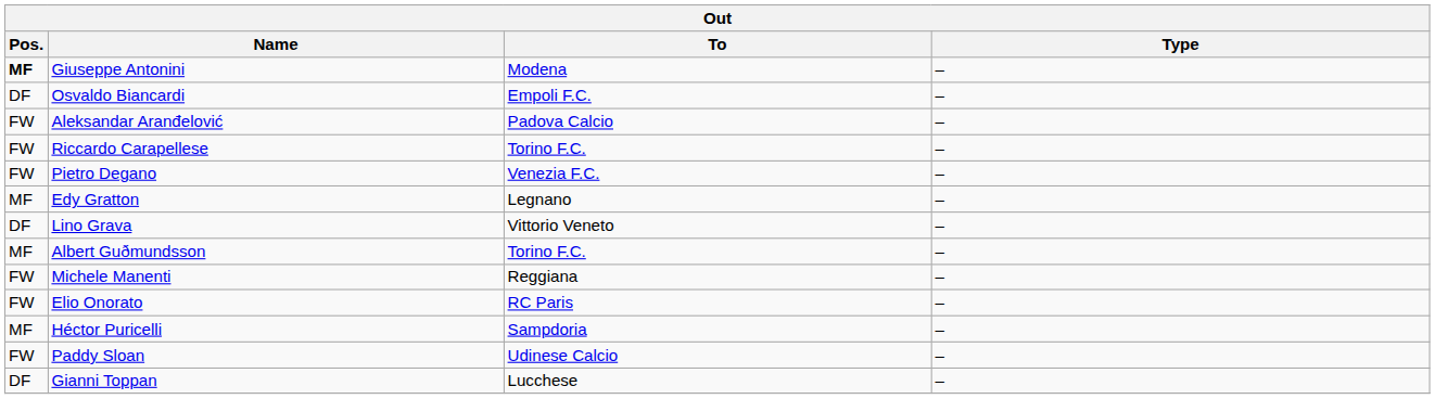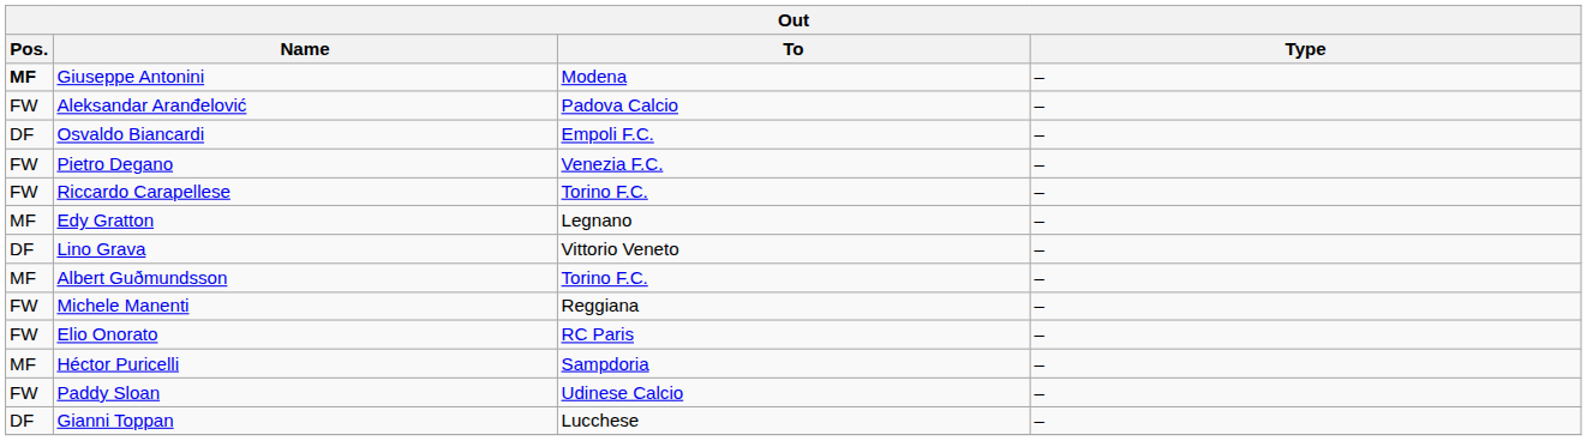 <table class="wikitable" style="font-size:90%;width:99%;">
 <tr>
 <th colspan="4">Out</th>
 </tr>
 <tr>
 <th width=3%>Pos.</th>
 <th width=32%>Name</th>
 <th width=30%>To</th>
 <th width=35%>Type</th>
 </tr>
 <tr>
 <td><strong>MF</strong></td>
 <td><a href='#'>Giuseppe Antonini</a></td>
 <td><a href='#'>Modena</a></td>
 <td>–</td>
 </tr>
 <tr>
+<td>FW</td>
+<td><a href='#'>Aleksandar Aranđelović</a></td>
+<td><a href='#'>Padova Calcio</a></td>
+<td>–</td>
+</tr>
+<tr>
 <td>DF</td>
 <td><a href='#'>Osvaldo Biancardi</a></td>
 <td><a href='#'>Empoli F.C.</a></td>
 <td>–</td>
 </tr>
 <tr>
 <td>FW</td>
-<td><a href='#'>Aleksandar Aranđelović</a></td>
-<td><a href='#'>Padova Calcio</a></td>
+<td><a href='#'>Pietro Degano</a></td>
+<td><a href='#'>Venezia F.C.</a></td>
 <td>–</td>
 </tr>
 <tr>
 <td>FW</td>
 <td><a href='#'>Riccardo Carapellese</a></td>
 <td><a href='#'>Torino F.C.</a></td>
-<td>–</td>
-</tr>
-<tr>
-<td>FW</td>
-<td><a href='#'>Pietro Degano</a></td>
-<td><a href='#'>Venezia F.C.</a></td>
 <td>–</td>
 </tr>
 <tr>
 <td>MF</td>
 <td><a href='#'>Edy Gratton</a></td>
 <td>Legnano</td>
 <td>–</td>
 </tr>
 <tr>
 <td>DF</td>
 <td><a href='#'>Lino Grava</a></td>
 <td>Vittorio Veneto</td>
 <td>–</td>
 </tr>
 <tr>
 <td>MF</td>
 <td><a href='#'>Albert Guðmundsson</a></td>
 <td><a href='#'>Torino F.C.</a></td>
 <td>–</td>
 </tr>
 <tr>
 <td>FW</td>
 <td><a href='#'>Michele Manenti</a></td>
 <td>Reggiana</td>
 <td>–</td>
 </tr>
 <tr>
 <td>FW</td>
 <td><a href='#'>Elio Onorato</a></td>
 <td><a href='#'>RC Paris</a></td>
 <td>–</td>
 </tr>
 <tr>
 <td>MF</td>
 <td><a href='#'>Héctor Puricelli</a></td>
 <td><a href='#'>Sampdoria</a></td>
 <td>–</td>
 </tr>
 <tr>
 <td>FW</td>
 <td><a href='#'>Paddy Sloan</a></td>
 <td><a href='#'>Udinese Calcio</a></td>
 <td>–</td>
 </tr>
 <tr>
 <td>DF</td>
 <td><a href='#'>Gianni Toppan</a></td>
 <td>Lucchese</td>
 <td>–</td>
 </tr>
 <tr>
 </tr>
 </table>
